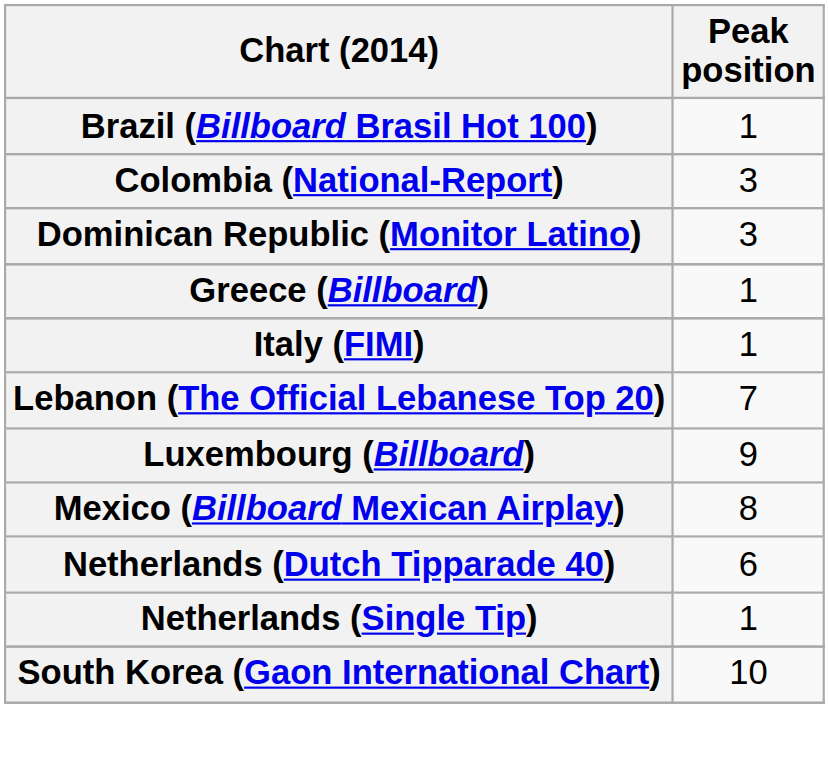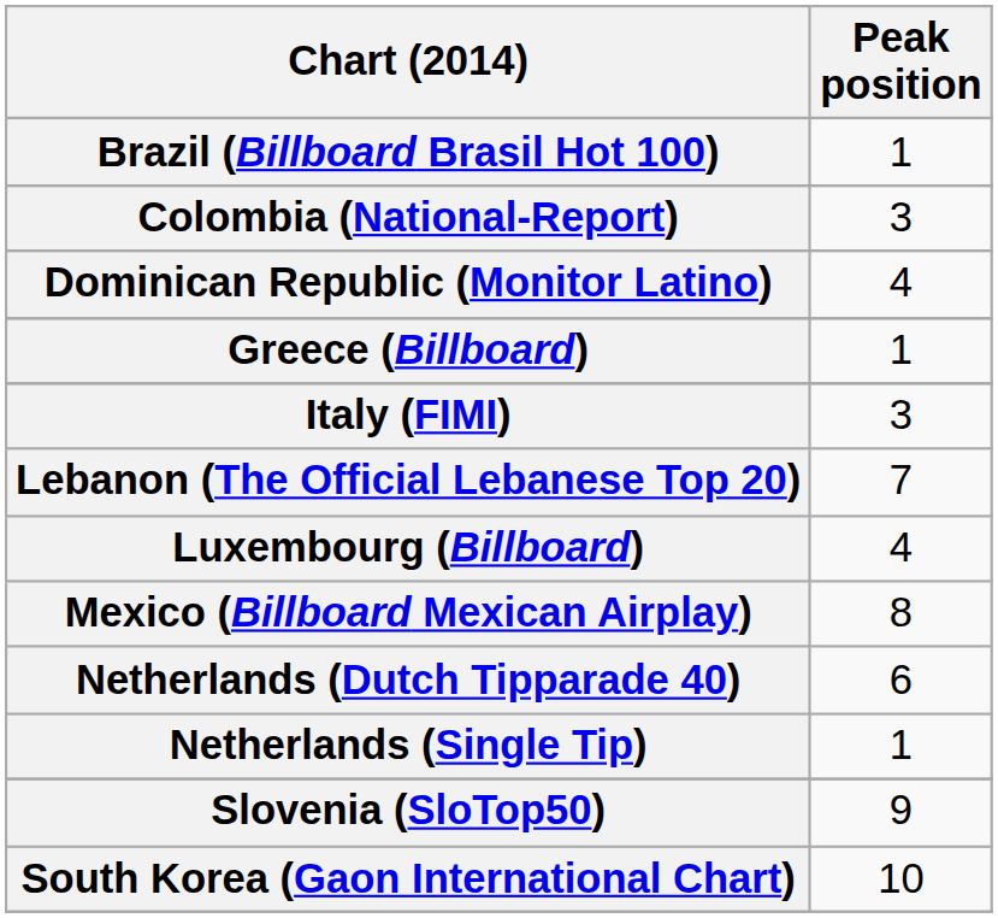 <table class="wikitable sortable plainrowheaders" style="text-align: center;">
 <tr>
 <th>Chart (2014)</th>
 <th>Peak<br>position</th>
 </tr>
 <tr>
 </tr>
 <tr>
 </tr>
 <tr>
 </tr>
 <tr>
 </tr>
 <tr>
 </tr>
 <tr>
 <th scope="row">Brazil (<a href='#'><em>Billboard</em> Brasil Hot 100</a>)</th>
 <td style="text-align:center;">1</td>
 </tr>
 <tr>
 </tr>
 <tr>
 </tr>
 <tr>
 </tr>
 <tr>
 <th scope="row">Colombia (<a href='#'>National-Report</a>)</th>
 <td style="text-align:center;">3</td>
 </tr>
 <tr>
 </tr>
 <tr>
 </tr>
 <tr>
 </tr>
 <tr>
 <th scope="row">Dominican Republic (<a href='#'>Monitor Latino</a>)</th>
-<td style="text-align:center;">3</td>
+<td style="text-align:center;">4</td>
 </tr>
 <tr>
 </tr>
 <tr>
 </tr>
 <tr>
 </tr>
 <tr>
 <th scope="row">Greece (<em><a href='#'>Billboard</a></em>)</th>
 <td style="text-align:center;">1</td>
 </tr>
 <tr>
 </tr>
 <tr>
 </tr>
 <tr>
 <th scope="row">Italy (<a href='#'>FIMI</a>)</th>
-<td align="center">1</td>
+<td align="center">3</td>
 </tr>
 <tr>
 <th scope="row">Lebanon (<a href='#'>The Official Lebanese Top 20</a>)</th>
 <td style="text-align:center;">7</td>
 </tr>
 <tr>
 <th scope="row">Luxembourg (<a href='#'><em>Billboard</em></a>)</th>
-<td style="text-align:center">9</td>
+<td style="text-align:center">4</td>
 </tr>
 <tr>
 <th scope="row">Mexico (<a href='#'><em>Billboard</em> Mexican Airplay</a>)</th>
 <td align="center">8</td>
 </tr>
 <tr>
 <th scope="row">Netherlands (<a href='#'>Dutch Tipparade 40</a>)</th>
 <td>6</td>
 </tr>
 <tr>
 <th scope="row">Netherlands (<a href='#'>Single Tip</a>)</th>
 <td>1</td>
 </tr>
 <tr>
 </tr>
 <tr>
 </tr>
 <tr>
 </tr>
 <tr>
 </tr>
 <tr>
+<th scope="row">Slovenia (<a href='#'>SloTop50</a>)</th>
+<td align=center>9</td>
+</tr>
+<tr>
 <th scope="row">South Korea (<a href='#'>Gaon International Chart</a>)</th>
 <td>10</td>
 </tr>
 <tr>
 </tr>
 <tr>
 </tr>
 <tr>
 </tr>
 <tr>
 </tr>
 <tr>
 </tr>
 <tr>
 </tr>
 <tr>
 </tr>
 <tr>
 </tr>
 </table>
